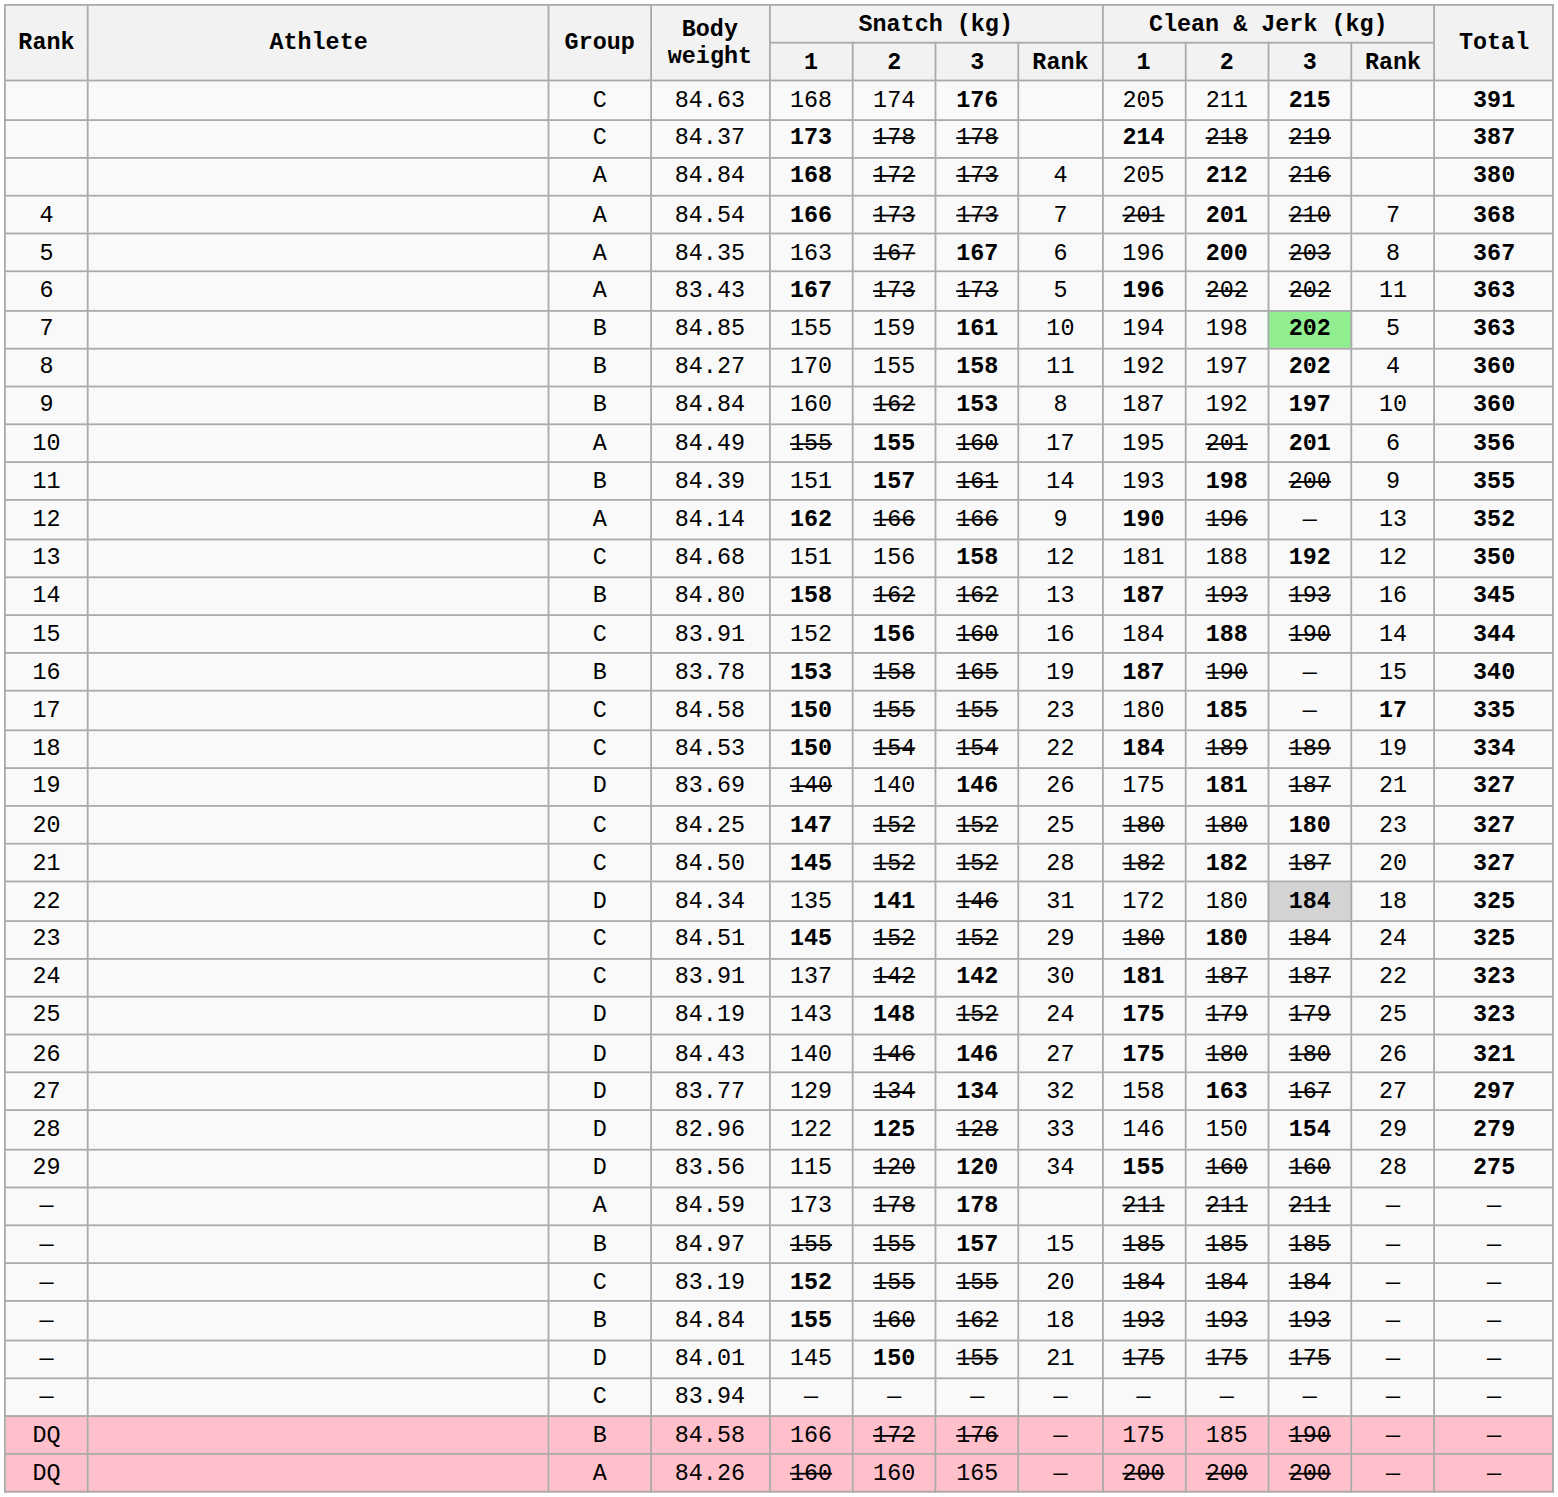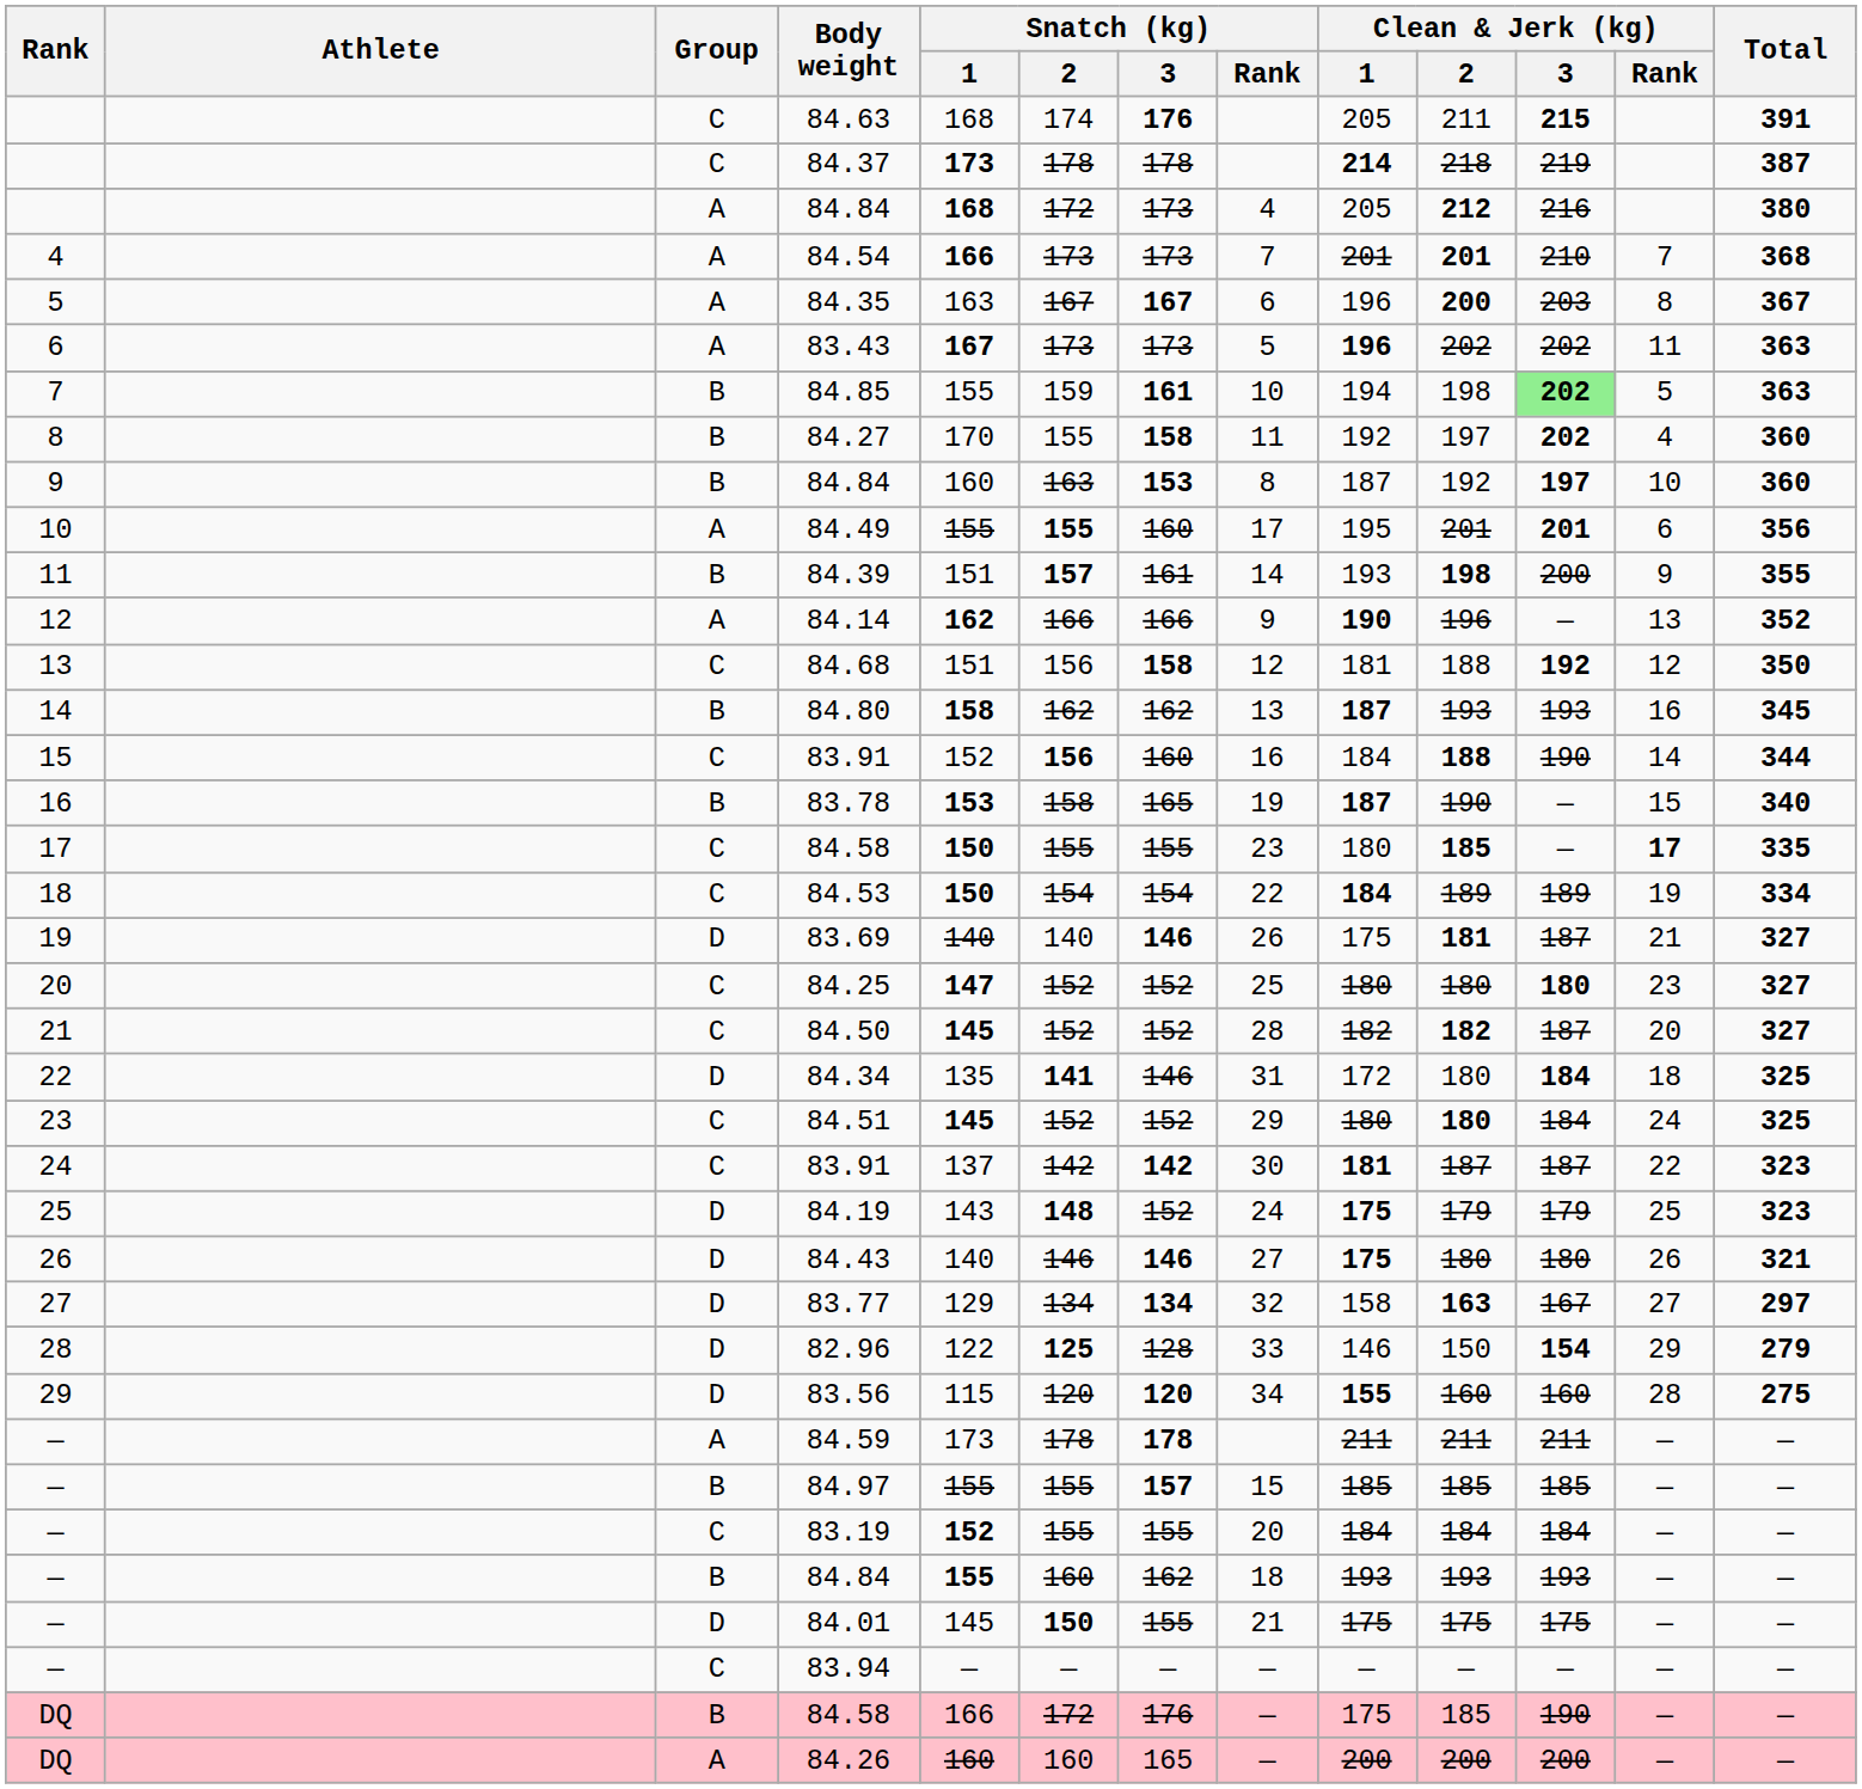 <table class = "wikitable" style="text-align:center;">
 <tr>
 <th rowspan=2 width=40>Rank</th>
 <th rowspan=2 width=250>Athlete</th>
 <th rowspan=2 width=50>Group</th>
 <th rowspan=2 width=60>Body weight</th>
 <th colspan=4>Snatch (kg)</th>
 <th colspan=4>Clean & Jerk (kg)</th>
 <th rowspan=2 width=60>Total</th>
 </tr>
 <tr>
 <th width=40>1</th>
 <th width=40>2</th>
 <th width=40>3</th>
 <th width=40>Rank</th>
 <th width=40>1</th>
 <th width=40>2</th>
 <th width=40>3</th>
 <th width=40>Rank</th>
 </tr>
 <tr>
 <td></td>
 <td align=left></td>
 <td>C</td>
 <td>84.63</td>
 <td>168</td>
 <td>174</td>
 <td><strong>176</strong></td>
 <td></td>
 <td>205</td>
 <td>211</td>
 <td><strong>215</strong></td>
 <td></td>
 <td><strong>391</strong></td>
 </tr>
 <tr>
 <td></td>
 <td align=left></td>
 <td>C</td>
 <td>84.37</td>
 <td><strong>173</strong></td>
 <td><s>178 </s></td>
 <td><s>178 </s></td>
 <td></td>
 <td><strong>214</strong></td>
 <td><s>218 </s></td>
 <td><s>219 </s></td>
 <td></td>
 <td><strong>387</strong></td>
 </tr>
 <tr>
 <td></td>
 <td align=left></td>
 <td>A</td>
 <td>84.84</td>
 <td><strong>168</strong></td>
 <td><s>172 </s></td>
 <td><s>173 </s></td>
 <td>4</td>
 <td>205</td>
 <td><strong>212</strong></td>
 <td><s>216 </s></td>
 <td></td>
 <td><strong>380</strong></td>
 </tr>
 <tr>
 <td>4</td>
 <td align=left></td>
 <td>A</td>
 <td>84.54</td>
 <td><strong>166</strong></td>
 <td><s>173 </s></td>
 <td><s>173 </s></td>
 <td>7</td>
 <td><s>201 </s></td>
 <td><strong>201</strong></td>
 <td><s>210 </s></td>
 <td>7</td>
 <td><strong>368</strong></td>
 </tr>
 <tr>
 <td>5</td>
 <td align=left></td>
 <td>A</td>
 <td>84.35</td>
 <td>163</td>
 <td><s>167 </s></td>
 <td><strong>167</strong></td>
 <td>6</td>
 <td>196</td>
 <td><strong>200</strong></td>
 <td><s>203 </s></td>
 <td>8</td>
 <td><strong>367</strong></td>
 </tr>
 <tr>
 <td>6</td>
 <td align=left></td>
 <td>A</td>
 <td>83.43</td>
 <td><strong>167</strong></td>
 <td><s>173 </s></td>
 <td><s>173 </s></td>
 <td>5</td>
 <td><strong>196</strong></td>
 <td><s>202 </s></td>
 <td><s>202 </s></td>
 <td>11</td>
 <td><strong>363</strong></td>
 </tr>
 <tr>
 <td>7</td>
 <td align=left></td>
 <td>B</td>
 <td>84.85</td>
 <td>155</td>
 <td>159</td>
 <td><strong>161</strong></td>
 <td>10</td>
 <td>194</td>
 <td>198</td>
 <td style="background: lightgreen;"><strong>202</strong></td>
 <td>5</td>
 <td><strong>363</strong></td>
 </tr>
 <tr>
 <td>8</td>
 <td align=left></td>
 <td>B</td>
 <td>84.27</td>
 <td>170</td>
 <td>155</td>
 <td><strong>158</strong></td>
 <td>11</td>
 <td>192</td>
 <td>197</td>
 <td><strong>202</strong></td>
 <td>4</td>
 <td><strong>360</strong></td>
 </tr>
 <tr>
 <td>9</td>
 <td align=left></td>
 <td>B</td>
 <td>84.84</td>
 <td>160</td>
-<td><s>162 </s></td>
+<td><s>163 </s></td>
 <td><strong>153</strong></td>
 <td>8</td>
 <td>187</td>
 <td>192</td>
 <td><strong>197</strong></td>
 <td>10</td>
 <td><strong>360</strong></td>
 </tr>
 <tr>
 <td>10</td>
 <td align=left></td>
 <td>A</td>
 <td>84.49</td>
 <td><s>155 </s></td>
 <td><strong>155</strong></td>
 <td><s>160 </s></td>
 <td>17</td>
 <td>195</td>
 <td><s>201 </s></td>
 <td><strong>201</strong></td>
 <td>6</td>
 <td><strong>356</strong></td>
 </tr>
 <tr>
 <td>11</td>
 <td align=left></td>
 <td>B</td>
 <td>84.39</td>
 <td>151</td>
 <td><strong>157</strong></td>
 <td><s>161 </s></td>
 <td>14</td>
 <td>193</td>
 <td><strong>198</strong></td>
 <td><s>200 </s></td>
 <td>9</td>
 <td><strong>355</strong></td>
 </tr>
 <tr>
 <td>12</td>
 <td align=left></td>
 <td>A</td>
 <td>84.14</td>
 <td><strong>162</strong></td>
 <td><s>166 </s></td>
 <td><s>166 </s></td>
 <td>9</td>
 <td><strong>190</strong></td>
 <td><s>196 </s></td>
 <td>—</td>
 <td>13</td>
 <td><strong>352</strong></td>
 </tr>
 <tr>
 <td>13</td>
 <td align=left></td>
 <td>C</td>
 <td>84.68</td>
 <td>151</td>
 <td>156</td>
 <td><strong>158</strong></td>
 <td>12</td>
 <td>181</td>
 <td>188</td>
 <td><strong>192</strong></td>
 <td>12</td>
 <td><strong>350</strong></td>
 </tr>
 <tr>
 <td>14</td>
 <td align=left></td>
 <td>B</td>
 <td>84.80</td>
 <td><strong>158</strong></td>
 <td><s>162 </s></td>
 <td><s>162 </s></td>
 <td>13</td>
 <td><strong>187</strong></td>
 <td><s>193 </s></td>
 <td><s>193 </s></td>
 <td>16</td>
 <td><strong>345</strong></td>
 </tr>
 <tr>
 <td>15</td>
 <td align=left></td>
 <td>C</td>
 <td>83.91</td>
 <td>152</td>
 <td><strong>156</strong></td>
 <td><s>160 </s></td>
 <td>16</td>
 <td>184</td>
 <td><strong>188</strong></td>
 <td><s>190 </s></td>
 <td>14</td>
 <td><strong>344</strong></td>
 </tr>
 <tr>
 <td>16</td>
 <td align=left></td>
 <td>B</td>
 <td>83.78</td>
 <td><strong>153</strong></td>
 <td><s>158 </s></td>
 <td><s>165 </s></td>
 <td>19</td>
 <td><strong>187</strong></td>
 <td><s>190 </s></td>
 <td>—</td>
 <td>15</td>
 <td><strong>340</strong></td>
 </tr>
 <tr>
 <td>17</td>
 <td align=left></td>
 <td>C</td>
 <td>84.58</td>
 <td><strong>150</strong></td>
 <td><s>155 </s></td>
 <td><s>155 </s></td>
 <td>23</td>
 <td>180</td>
 <td><strong>185</strong></td>
 <td>—</td>
 <td><strong>17</strong></td>
 <td><strong>335</strong></td>
 </tr>
 <tr>
 <td>18</td>
 <td align=left></td>
 <td>C</td>
 <td>84.53</td>
 <td><strong>150</strong></td>
 <td><s>154 </s></td>
 <td><s>154 </s></td>
 <td>22</td>
 <td><strong>184</strong></td>
 <td><s>189 </s></td>
 <td><s>189 </s></td>
 <td>19</td>
 <td><strong>334</strong></td>
 </tr>
 <tr>
 <td>19</td>
 <td align=left></td>
 <td>D</td>
 <td>83.69</td>
 <td><s>140 </s></td>
 <td>140</td>
 <td><strong>146</strong></td>
 <td>26</td>
 <td>175</td>
 <td><strong>181</strong></td>
 <td><s>187 </s></td>
 <td>21</td>
 <td><strong>327</strong></td>
 </tr>
 <tr>
 <td>20</td>
 <td align=left></td>
 <td>C</td>
 <td>84.25</td>
 <td><strong>147</strong></td>
 <td><s>152 </s></td>
 <td><s>152 </s></td>
 <td>25</td>
 <td><s>180 </s></td>
 <td><s>180 </s></td>
 <td><strong>180</strong></td>
 <td>23</td>
 <td><strong>327</strong></td>
 </tr>
 <tr>
 <td>21</td>
 <td align=left></td>
 <td>C</td>
 <td>84.50</td>
 <td><strong>145</strong></td>
 <td><s>152 </s></td>
 <td><s>152 </s></td>
 <td>28</td>
 <td><s>182 </s></td>
 <td><strong>182</strong></td>
 <td><s>187 </s></td>
 <td>20</td>
 <td><strong>327</strong></td>
 </tr>
 <tr>
 <td>22</td>
 <td align=left></td>
 <td>D</td>
 <td>84.34</td>
 <td>135</td>
 <td><strong>141</strong></td>
 <td><s>146 </s></td>
 <td>31</td>
 <td>172</td>
 <td>180</td>
-<td style="background: lightgrey;"><strong>184</strong></td>
+<td><strong>184</strong></td>
 <td>18</td>
 <td><strong>325</strong></td>
 </tr>
 <tr>
 <td>23</td>
 <td align=left></td>
 <td>C</td>
 <td>84.51</td>
 <td><strong>145</strong></td>
 <td><s>152 </s></td>
 <td><s>152 </s></td>
 <td>29</td>
 <td><s>180 </s></td>
 <td><strong>180</strong></td>
 <td><s>184 </s></td>
 <td>24</td>
 <td><strong>325</strong></td>
 </tr>
 <tr>
 <td>24</td>
 <td align=left></td>
 <td>C</td>
 <td>83.91</td>
 <td>137</td>
 <td><s>142 </s></td>
 <td><strong>142</strong></td>
 <td>30</td>
 <td><strong>181</strong></td>
 <td><s>187 </s></td>
 <td><s>187 </s></td>
 <td>22</td>
 <td><strong>323</strong></td>
 </tr>
 <tr>
 <td>25</td>
 <td align=left></td>
 <td>D</td>
 <td>84.19</td>
 <td>143</td>
 <td><strong>148</strong></td>
 <td><s>152 </s></td>
 <td>24</td>
 <td><strong>175</strong></td>
 <td><s>179 </s></td>
 <td><s>179 </s></td>
 <td>25</td>
 <td><strong>323</strong></td>
 </tr>
 <tr>
 <td>26</td>
 <td align=left></td>
 <td>D</td>
 <td>84.43</td>
 <td>140</td>
 <td><s>146 </s></td>
 <td><strong>146</strong></td>
 <td>27</td>
 <td><strong>175</strong></td>
 <td><s>180 </s></td>
 <td><s>180 </s></td>
 <td>26</td>
 <td><strong>321</strong></td>
 </tr>
 <tr>
 <td>27</td>
 <td align=left></td>
 <td>D</td>
 <td>83.77</td>
 <td>129</td>
 <td><s>134 </s></td>
 <td><strong>134</strong></td>
 <td>32</td>
 <td>158</td>
 <td><strong>163</strong></td>
 <td><s>167 </s></td>
 <td>27</td>
 <td><strong>297</strong></td>
 </tr>
 <tr>
 <td>28</td>
 <td align=left></td>
 <td>D</td>
 <td>82.96</td>
 <td>122</td>
 <td><strong>125</strong></td>
 <td><s>128 </s></td>
 <td>33</td>
 <td>146</td>
 <td>150</td>
 <td><strong>154</strong></td>
 <td>29</td>
 <td><strong>279</strong></td>
 </tr>
 <tr>
 <td>29</td>
 <td align=left></td>
 <td>D</td>
 <td>83.56</td>
 <td>115</td>
 <td><s>120 </s></td>
 <td><strong>120</strong></td>
 <td>34</td>
 <td><strong>155</strong></td>
 <td><s>160 </s></td>
 <td><s>160 </s></td>
 <td>28</td>
 <td><strong>275</strong></td>
 </tr>
 <tr>
 <td>—</td>
 <td align=left></td>
 <td>A</td>
 <td>84.59</td>
 <td>173</td>
 <td><s>178 </s></td>
 <td><strong>178</strong></td>
 <td></td>
 <td><s>211 </s></td>
 <td><s>211 </s></td>
 <td><s>211 </s></td>
 <td>—</td>
 <td>—</td>
 </tr>
 <tr>
 <td>—</td>
 <td align=left></td>
 <td>B</td>
 <td>84.97</td>
 <td><s>155 </s></td>
 <td><s>155 </s></td>
 <td><strong>157</strong></td>
 <td>15</td>
 <td><s>185 </s></td>
 <td><s>185 </s></td>
 <td><s>185 </s></td>
 <td>—</td>
 <td>—</td>
 </tr>
 <tr>
 <td>—</td>
 <td align=left></td>
 <td>C</td>
 <td>83.19</td>
 <td><strong>152</strong></td>
 <td><s>155 </s></td>
 <td><s>155 </s></td>
 <td>20</td>
 <td><s>184 </s></td>
 <td><s>184 </s></td>
 <td><s>184 </s></td>
 <td>—</td>
 <td>—</td>
 </tr>
 <tr>
 <td>—</td>
 <td align=left></td>
 <td>B</td>
 <td>84.84</td>
 <td><strong>155</strong></td>
 <td><s>160 </s></td>
 <td><s>162 </s></td>
 <td>18</td>
 <td><s>193 </s></td>
 <td><s>193 </s></td>
 <td><s>193 </s></td>
 <td>—</td>
 <td>—</td>
 </tr>
 <tr>
 <td>—</td>
 <td align=left></td>
 <td>D</td>
 <td>84.01</td>
 <td>145</td>
 <td><strong>150</strong></td>
 <td><s>155 </s></td>
 <td>21</td>
 <td><s>175 </s></td>
 <td><s>175 </s></td>
 <td><s>175 </s></td>
 <td>—</td>
 <td>—</td>
 </tr>
 <tr>
 <td>—</td>
 <td align=left></td>
 <td>C</td>
 <td>83.94</td>
 <td>—</td>
 <td>—</td>
 <td>—</td>
 <td>—</td>
 <td>—</td>
 <td>—</td>
 <td>—</td>
 <td>—</td>
 <td>—</td>
 </tr>
 <tr bgcolor=pink>
 <td>DQ</td>
 <td align=left></td>
 <td>B</td>
 <td>84.58</td>
 <td>166</td>
 <td><s>172 </s></td>
 <td><s>176 </s></td>
 <td>—</td>
 <td>175</td>
 <td>185</td>
 <td><s>190 </s></td>
 <td>—</td>
 <td>—</td>
 </tr>
 <tr bgcolor=pink>
 <td>DQ</td>
 <td align=left></td>
 <td>A</td>
 <td>84.26</td>
 <td><s>160 </s></td>
 <td>160</td>
 <td>165</td>
 <td>—</td>
 <td><s>200 </s></td>
 <td><s>200 </s></td>
 <td><s>200 </s></td>
 <td>—</td>
 <td>—</td>
 </tr>
 </table>
